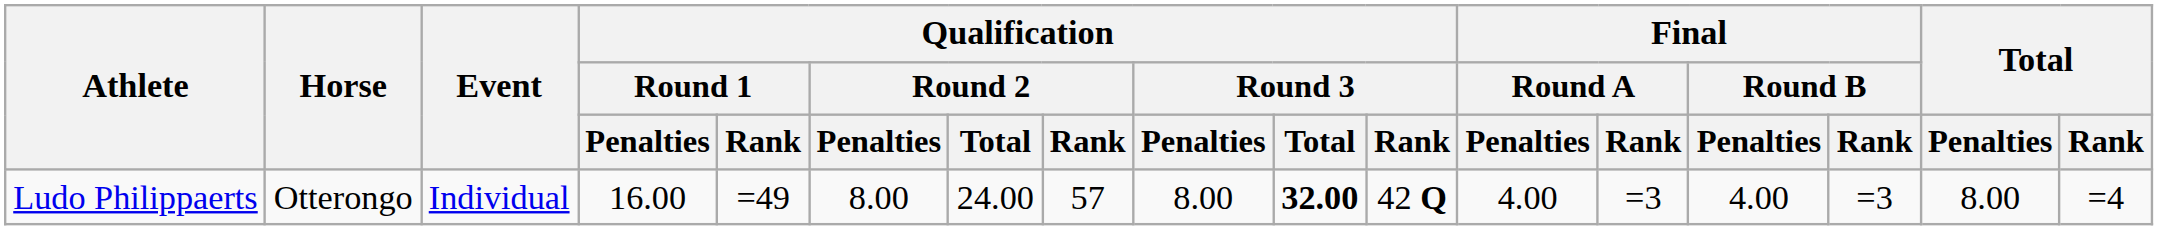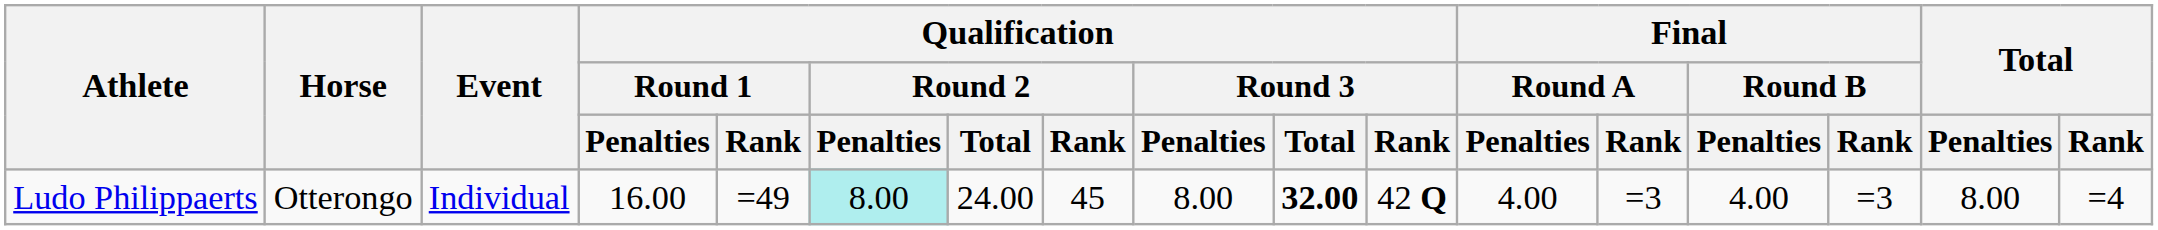 <table class=wikitable style="font-size:90%; text-align:center">
 <tr>
 <th rowspan=3>Athlete</th>
 <th rowspan=3>Horse</th>
 <th rowspan=3>Event</th>
 <th colspan=8>Qualification</th>
 <th colspan=4>Final</th>
 <th rowspan=2 colspan=2>Total</th>
 </tr>
 <tr style=font-size:95%>
 <th colspan=2>Round 1</th>
 <th colspan=3>Round 2</th>
 <th colspan=3>Round 3</th>
 <th colspan=2>Round A</th>
 <th colspan=2>Round B</th>
 </tr>
 <tr style=font-size:95%>
 <th>Penalties</th>
 <th>Rank</th>
 <th>Penalties</th>
 <th>Total</th>
 <th>Rank</th>
 <th>Penalties</th>
 <th>Total</th>
 <th>Rank</th>
 <th>Penalties</th>
 <th>Rank</th>
 <th>Penalties</th>
 <th>Rank</th>
 <th>Penalties</th>
 <th>Rank</th>
 </tr>
 <tr>
 <td align=left><a href='#'>Ludo Philippaerts</a></td>
 <td align=left>Otterongo</td>
 <td align=left><a href='#'>Individual</a></td>
 <td>16.00</td>
 <td>=49</td>
-<td>8.00</td>
+<td style="background: paleturquoise;">8.00</td>
 <td>24.00</td>
-<td>57</td>
+<td>45</td>
 <td>8.00</td>
 <td><strong>32.00</strong></td>
 <td>42 <strong>Q</strong></td>
 <td>4.00</td>
 <td>=3</td>
 <td>4.00</td>
 <td>=3</td>
 <td>8.00</td>
 <td>=4</td>
 </tr>
 </table>
